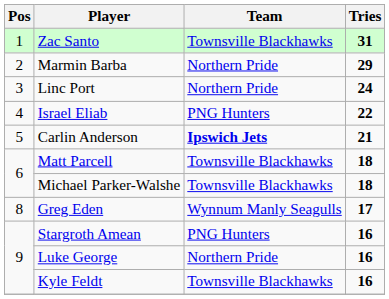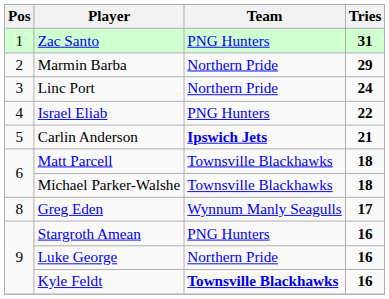 <table class="wikitable" style="text-align: center;">
 <tr>
 <th>Pos</th>
 <th width=150>Player</th>
 <th>Team</th>
 <th>Tries</th>
 </tr>
 <tr bgcolor="#d0ffd0">
 <td rowspan = 1>1</td>
 <td align="left"><a href='#'>Zac Santo</a></td>
-<td align="left"> <a href='#'>Townsville Blackhawks</a></td>
+<td align="left"> <a href='#'>PNG Hunters</a></td>
 <td><strong>31</strong></td>
 </tr>
 <tr>
 <td rowspan = 1>2</td>
 <td align="left">Marmin Barba</td>
 <td align="left"> <a href='#'>Northern Pride</a></td>
 <td><strong>29</strong></td>
 </tr>
 <tr>
 <td rowspan = 1>3</td>
 <td align="left">Linc Port</td>
 <td align="left"> <a href='#'>Northern Pride</a></td>
 <td><strong>24</strong></td>
 </tr>
 <tr>
 <td rowspan = 1>4</td>
 <td align="left"><a href='#'>Israel Eliab</a></td>
 <td align="left"> <a href='#'>PNG Hunters</a></td>
 <td><strong>22</strong></td>
 </tr>
 <tr>
 <td rowspan = 1>5</td>
 <td align="left">Carlin Anderson</td>
 <td align="left"><strong> <a href='#'>Ipswich Jets</a></strong></td>
 <td><strong>21</strong></td>
 </tr>
 <tr>
 <td rowspan = 2>6</td>
 <td align="left"><a href='#'>Matt Parcell</a></td>
 <td align="left"> <a href='#'>Townsville Blackhawks</a></td>
 <td><strong>18</strong></td>
 </tr>
 <tr>
 <td align="left">Michael Parker-Walshe</td>
 <td align="left"> <a href='#'>Townsville Blackhawks</a></td>
 <td><strong>18</strong></td>
 </tr>
 <tr>
 <td rowspan = 1>8</td>
 <td align="left"><a href='#'>Greg Eden</a></td>
 <td align="left"> <a href='#'>Wynnum Manly Seagulls</a></td>
 <td><strong>17</strong></td>
 </tr>
 <tr>
 <td rowspan = 3>9</td>
 <td align="left"><a href='#'>Stargroth Amean</a></td>
 <td align="left"> <a href='#'>PNG Hunters</a></td>
 <td><strong>16</strong></td>
 </tr>
 <tr>
 <td align="left"><a href='#'>Luke George</a></td>
 <td align="left"> <a href='#'>Northern Pride</a></td>
 <td><strong>16</strong></td>
 </tr>
 <tr>
 <td align="left"><a href='#'>Kyle Feldt</a></td>
-<td align="left"> <a href='#'>Townsville Blackhawks</a></td>
+<td align="left"><strong> <a href='#'>Townsville Blackhawks</a></strong></td>
 <td><strong>16</strong></td>
 </tr>
 <tr>
 </tr>
 </table>
